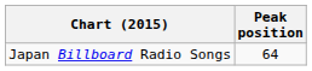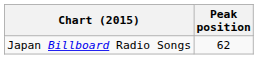 <table class="wikitable sortable">
 <tr>
 <th>Chart (2015)</th>
 <th>Peak<br>position</th>
 </tr>
 <tr>
 <td>Japan <em><a href='#'>Billboard</a></em> Radio Songs</td>
-<td style="text-align:center;">64</td>
+<td style="text-align:center;">62</td>
 </tr>
 </table>
